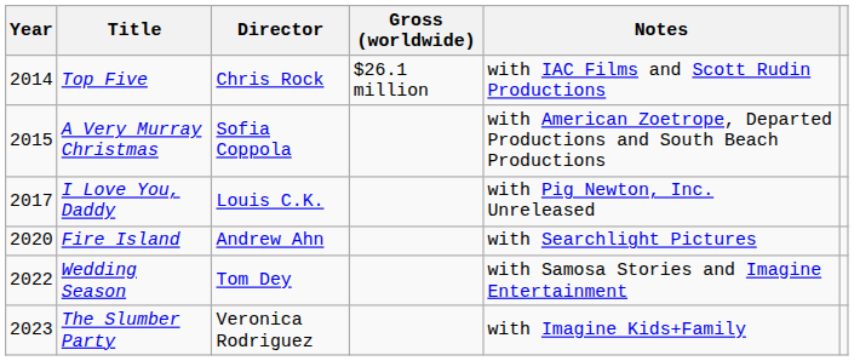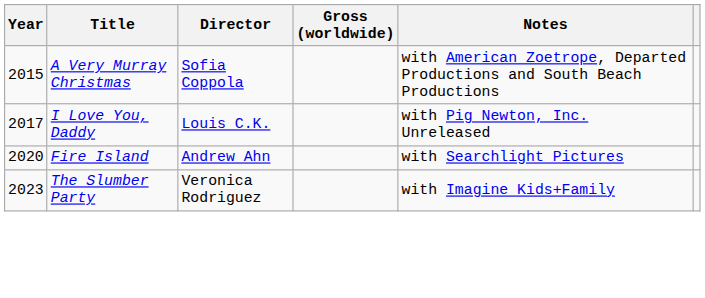 <table class="wikitable sortable">
 <tr>
 <th>Year</th>
 <th>Title</th>
 <th>Director</th>
 <th>Gross<br>(worldwide)</th>
 <th class="unsortable">Notes</th>
 <th class="unsortable"></th>
-</tr>
-<tr>
-<td>2014</td>
-<td><em><a href='#'>Top Five</a></em></td>
-<td><a href='#'>Chris Rock</a></td>
-<td>$26.1 million</td>
-<td>with <a href='#'>IAC Films</a> and <a href='#'>Scott Rudin Productions</a></td>
-<td></td>
 </tr>
 <tr>
 <td>2015</td>
 <td><em><a href='#'>A Very Murray Christmas</a></em></td>
 <td><a href='#'>Sofia Coppola</a></td>
 <td></td>
 <td>with <a href='#'>American Zoetrope</a>, Departed Productions and South Beach Productions</td>
 <td></td>
 </tr>
 <tr>
 <td>2017</td>
 <td><em><a href='#'>I Love You, Daddy</a></em></td>
 <td><a href='#'>Louis C.K.</a></td>
 <td></td>
 <td>with <a href='#'>Pig Newton, Inc.</a><br>Unreleased</td>
 <td></td>
 </tr>
 <tr>
 <td>2020</td>
 <td><em><a href='#'>Fire Island</a></em></td>
 <td><a href='#'>Andrew Ahn</a></td>
 <td></td>
 <td>with <a href='#'>Searchlight Pictures</a></td>
 <td></td>
 </tr>
 <tr>
-<td>2022</td>
-<td><em><a href='#'>Wedding Season</a></em></td>
-<td><a href='#'>Tom Dey</a></td>
-<td></td>
-<td>with Samosa Stories and <a href='#'>Imagine Entertainment</a></td>
-<td></td>
-</tr>
-<tr>
 <td>2023</td>
 <td><em><a href='#'>The Slumber Party</a></em></td>
 <td>Veronica Rodriguez</td>
 <td></td>
 <td>with <a href='#'>Imagine Kids+Family</a></td>
 <td></td>
 </tr>
 </table>
